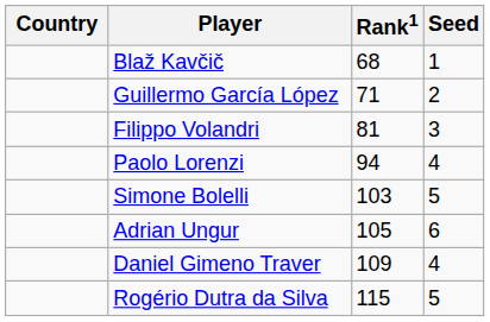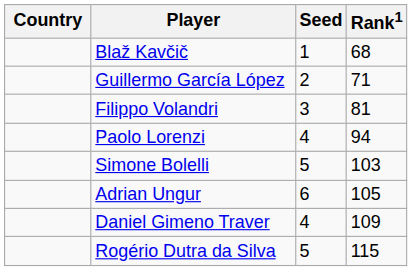 <table class="sortable wikitable">
 <tr>
 <th width="70">Country</th>
 <th width="175">Player</th>
+<th>Seed</th>
 <th>Rank<sup>1</sup></th>
-<th>Seed</th>
 </tr>
 <tr>
 <td></td>
 <td><a href='#'>Blaž Kavčič</a></td>
+<td>1</td>
 <td>68</td>
-<td>1</td>
 </tr>
 <tr>
 <td></td>
 <td><a href='#'>Guillermo García López</a></td>
+<td>2</td>
 <td>71</td>
-<td>2</td>
 </tr>
 <tr>
 <td></td>
 <td><a href='#'>Filippo Volandri</a></td>
+<td>3</td>
 <td>81</td>
-<td>3</td>
 </tr>
 <tr>
 <td></td>
 <td><a href='#'>Paolo Lorenzi</a></td>
+<td>4</td>
 <td>94</td>
-<td>4</td>
 </tr>
 <tr>
 <td></td>
 <td><a href='#'>Simone Bolelli</a></td>
+<td>5</td>
 <td>103</td>
-<td>5</td>
 </tr>
 <tr>
 <td></td>
 <td><a href='#'>Adrian Ungur</a></td>
+<td>6</td>
 <td>105</td>
-<td>6</td>
 </tr>
 <tr>
 <td></td>
 <td><a href='#'>Daniel Gimeno Traver</a></td>
+<td>4</td>
 <td>109</td>
-<td>4</td>
 </tr>
 <tr>
 <td></td>
 <td><a href='#'>Rogério Dutra da Silva</a></td>
+<td>5</td>
 <td>115</td>
-<td>5</td>
 </tr>
 </table>
